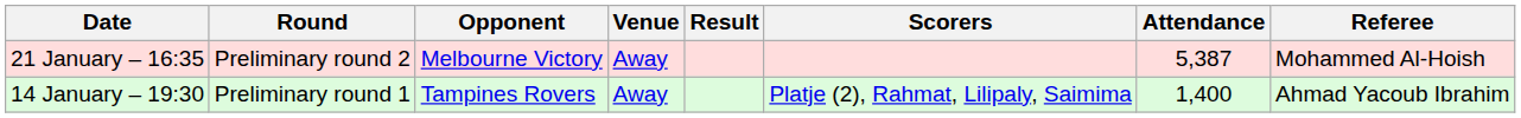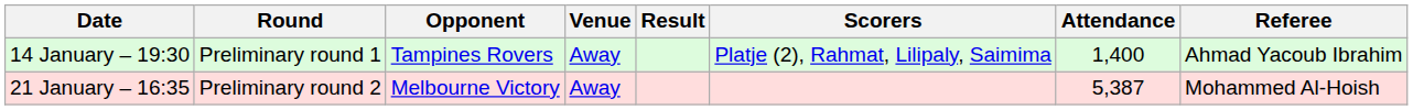 <table class="wikitable">
 <tr>
 <th>Date</th>
 <th>Round</th>
 <th>Opponent</th>
 <th>Venue</th>
 <th>Result</th>
 <th>Scorers</th>
 <th>Attendance</th>
 <th>Referee</th>
 </tr>
+<tr bgcolor = "#DDFCDD">
+<td>14 January – 19:30</td>
+<td align="center">Preliminary round 1</td>
+<td> <a href='#'>Tampines Rovers</a></td>
+<td><a href='#'>Away</a></td>
+<td> </td>
+<td><a href='#'>Platje</a> (2), <a href='#'>Rahmat</a>, <a href='#'>Lilipaly</a>, <a href='#'>Saimima</a></td>
+<td align="center">1,400</td>
+<td> Ahmad Yacoub Ibrahim</td>
+</tr>
 <tr bgcolor = "#FFDDDD">
 <td>21 January – 16:35</td>
 <td align="center">Preliminary round 2</td>
 <td> <a href='#'>Melbourne Victory</a></td>
 <td><a href='#'>Away</a></td>
 <td></td>
 <td></td>
 <td align="center">5,387</td>
 <td> Mohammed Al-Hoish</td>
 </tr>
-<tr bgcolor = "#DDFCDD">
-<td>14 January – 19:30</td>
-<td align="center">Preliminary round 1</td>
-<td> <a href='#'>Tampines Rovers</a></td>
-<td><a href='#'>Away</a></td>
-<td> </td>
-<td><a href='#'>Platje</a> (2), <a href='#'>Rahmat</a>, <a href='#'>Lilipaly</a>, <a href='#'>Saimima</a></td>
-<td align="center">1,400</td>
-<td> Ahmad Yacoub Ibrahim</td>
-</tr>
 </table>
